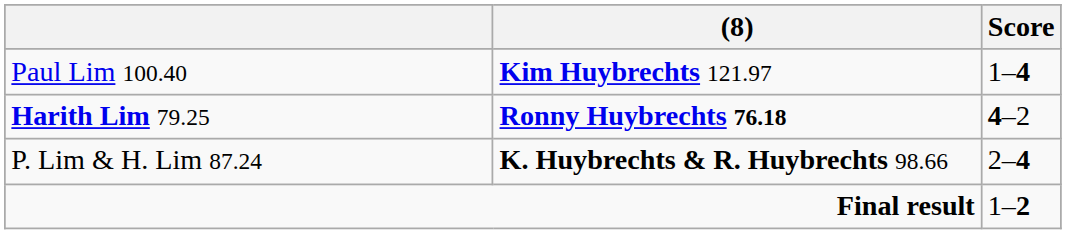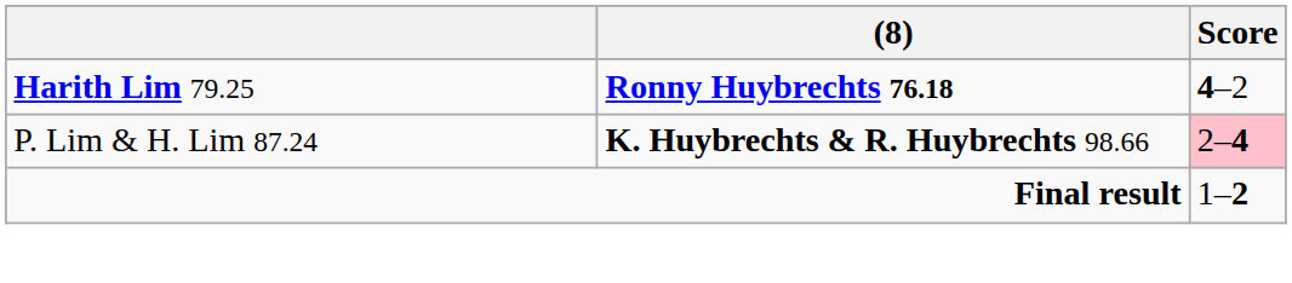 <table class="wikitable">
 <tr>
 <th width=270></th>
 <th width=270><strong></strong> (8)</th>
 <th>Score</th>
-</tr>
-<tr>
-<td><a href='#'>Paul Lim</a> <small><span>100.40</span></small></td>
-<td><strong><a href='#'>Kim Huybrechts</a></strong> <small><span>121.97</span></small></td>
-<td>1–<strong>4</strong></td>
 </tr>
 <tr>
 <td><strong><a href='#'>Harith Lim</a></strong> <small><span>79.25</span></small></td>
 <td><strong><a href='#'>Ronny Huybrechts</a> <small><span>76.18</span></small></strong></td>
 <td><strong>4</strong>–2</td>
 </tr>
 <tr>
 <td>P. Lim & H. Lim <small><span>87.24</span></small></td>
 <td><strong>K. Huybrechts & R. Huybrechts</strong> <small><span>98.66</span></small></td>
-<td>2–<strong>4</strong></td>
+<td style="background: pink;">2–<strong>4</strong></td>
 </tr>
 <tr>
 <td colspan="2" align="right"><strong>Final result</strong></td>
 <td>1–<strong>2</strong></td>
 </tr>
 </table>
